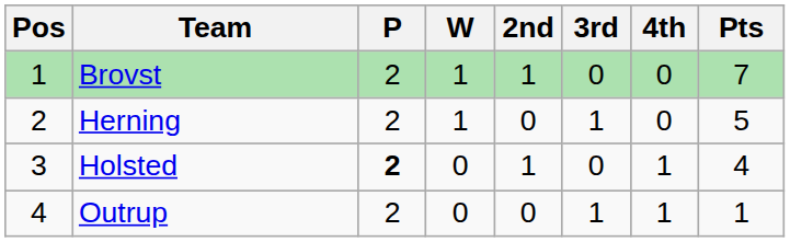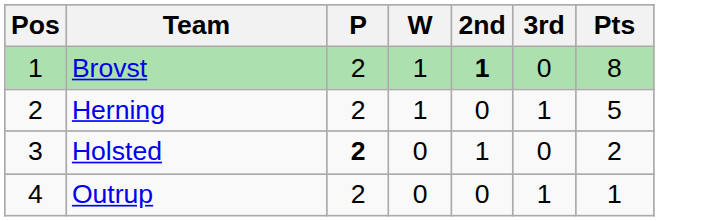 <table class="wikitable" style="font-size: 100%">
 <tr>
 <th width=20>Pos</th>
 <th width=150>Team</th>
 <th width=30>P</th>
 <th width=30>W</th>
 <th width=30>2nd</th>
 <th width=30>3rd</th>
-<th width=30>4th</th>
 <th width=40>Pts</th>
 </tr>
 <tr align=center style="background:#ACE1AF;">
 <td>1</td>
 <td align="left"><a href='#'>Brovst</a></td>
 <td>2</td>
 <td>1</td>
-<td>1</td>
+<td><strong>1</strong></td>
 <td>0</td>
-<td>0</td>
-<td>7</td>
+<td>8</td>
 </tr>
 <tr align=center>
 <td>2</td>
 <td align="left"><a href='#'>Herning</a></td>
 <td>2</td>
 <td>1</td>
 <td>0</td>
 <td>1</td>
-<td>0</td>
 <td>5</td>
 </tr>
 <tr align=center>
 <td>3</td>
 <td align="left"><a href='#'>Holsted</a></td>
 <td><strong>2</strong></td>
 <td>0</td>
 <td>1</td>
 <td>0</td>
-<td>1</td>
-<td>4</td>
+<td>2</td>
 </tr>
 <tr align=center>
 <td>4</td>
 <td align="left"><a href='#'>Outrup</a></td>
 <td>2</td>
 <td>0</td>
 <td>0</td>
 <td>1</td>
 <td>1</td>
-<td>1</td>
 </tr>
 </table>
